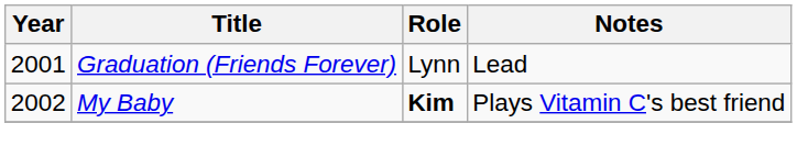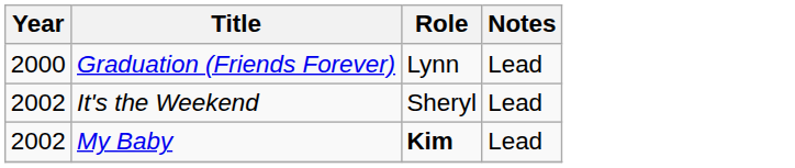 <table class="wikitable">
 <tr>
 <th>Year</th>
 <th>Title</th>
 <th>Role</th>
 <th>Notes</th>
 </tr>
 <tr>
-<td>2001</td>
+<td>2000</td>
 <td><em><a href='#'>Graduation (Friends Forever)</a></em></td>
 <td>Lynn</td>
 <td>Lead</td>
 </tr>
 <tr>
 <td>2002</td>
+<td><em>It's the Weekend</em></td>
+<td>Sheryl</td>
+<td>Lead</td>
+</tr>
+<tr>
+<td>2002</td>
 <td><em><a href='#'>My Baby</a></em></td>
 <td><strong>Kim</strong></td>
-<td>Plays <a href='#'>Vitamin C</a>'s best friend</td>
+<td>Lead</td>
 </tr>
 <tr>
 </tr>
 </table>
